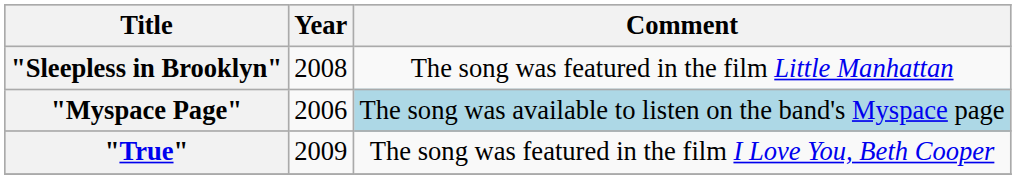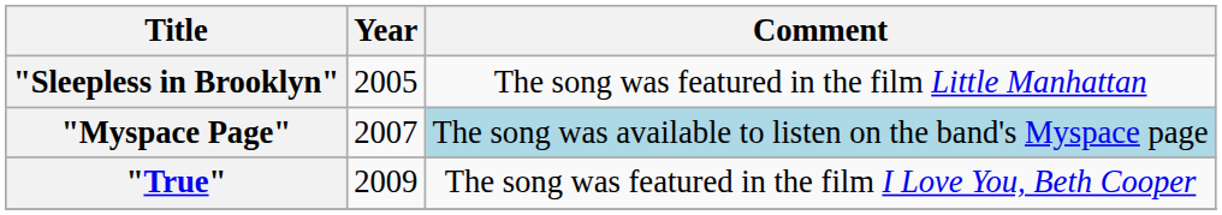 <table class="wikitable plainrowheaders" style="text-align:center;" border="1">
 <tr>
 <th scope="col">Title</th>
 <th scope="col">Year</th>
 <th scope="col">Comment</th>
 </tr>
 <tr>
 <th scope="row">"Sleepless in Brooklyn"</th>
-<td rowspan="1">2008</td>
+<td rowspan="1">2005</td>
 <td>The song was featured in the film <em><a href='#'>Little Manhattan</a></em></td>
 </tr>
 <tr>
 <th scope="row">"Myspace Page"</th>
-<td rowspan="1">2006</td>
+<td rowspan="1">2007</td>
 <td style="background: lightblue;">The song was available to listen on the band's <a href='#'>Myspace</a> page</td>
 </tr>
 <tr>
 <th scope="row">"<a href='#'>True</a>"</th>
 <td rowspan="1">2009</td>
 <td>The song was featured in the film <em><a href='#'>I Love You, Beth Cooper</a></em></td>
 </tr>
 <tr>
 </tr>
 </table>
